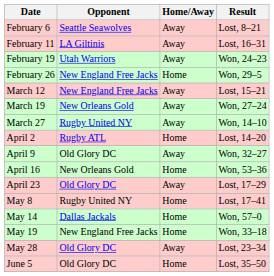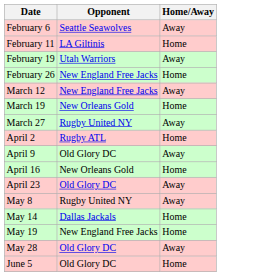 <table class="wikitable">
 <tr>
 <th>Date</th>
 <th>Opponent</th>
 <th>Home/Away</th>
-<th>Result</th>
 </tr>
 <tr bgcolor="#FFCCCC">
 <td>February 6</td>
 <td><a href='#'>Seattle Seawolves</a></td>
 <td>Away</td>
-<td>Lost, 8–21</td>
 </tr>
 <tr bgcolor="#FFCCCC">
 <td>February 11</td>
 <td><a href='#'>LA Giltinis</a></td>
-<td>Away</td>
-<td>Lost, 16–31</td>
+<td>Home</td>
 </tr>
 <tr bgcolor="#CCFFCC">
 <td>February 19</td>
 <td><a href='#'>Utah Warriors</a></td>
 <td>Away</td>
-<td>Won, 24–23</td>
 </tr>
 <tr bgcolor="#CCFFCC">
 <td>February 26</td>
 <td><a href='#'>New England Free Jacks</a></td>
 <td>Home</td>
-<td>Won, 29–5</td>
 </tr>
 <tr bgcolor="#FFCCCC">
 <td>March 12</td>
 <td><a href='#'>New England Free Jacks</a></td>
 <td>Away</td>
-<td>Lost, 15–21</td>
 </tr>
 <tr bgcolor="#CCFFCC">
 <td>March 19</td>
 <td><a href='#'>New Orleans Gold</a></td>
-<td>Away</td>
-<td>Won, 27–24</td>
+<td>Home</td>
 </tr>
 <tr bgcolor="#CCFFCC">
 <td>March 27</td>
 <td><a href='#'>Rugby United NY</a></td>
 <td>Away</td>
-<td>Won, 14–10</td>
 </tr>
 <tr bgcolor="#FFCCCC">
 <td>April 2</td>
 <td><a href='#'>Rugby ATL</a></td>
 <td>Home</td>
-<td>Lost, 14–20</td>
 </tr>
 <tr bgcolor="#CCFFCC">
 <td>April 9</td>
 <td>Old Glory DC</td>
 <td>Away</td>
-<td>Won, 32–27</td>
 </tr>
 <tr bgcolor="#CCFFCC">
 <td>April 16</td>
 <td>New Orleans Gold</td>
 <td>Home</td>
-<td>Won, 53–36</td>
 </tr>
 <tr bgcolor="#FFCCCC">
 <td>April 23</td>
 <td><a href='#'>Old Glory DC</a></td>
 <td>Away</td>
-<td>Lost, 17–29</td>
 </tr>
 <tr bgcolor="#FFCCCC">
 <td>May 8</td>
 <td>Rugby United NY</td>
-<td>Home</td>
-<td>Lost, 17–41</td>
+<td>Away</td>
 </tr>
 <tr bgcolor="#CCFFCC">
 <td>May 14</td>
 <td><a href='#'>Dallas Jackals</a></td>
 <td>Home</td>
-<td>Won, 57–0</td>
 </tr>
 <tr bgcolor="#CCFFCC">
 <td>May 19</td>
 <td>New England Free Jacks</td>
 <td>Home</td>
-<td>Won, 33–18</td>
 </tr>
 <tr bgcolor="#FFCCCC">
 <td>May 28</td>
 <td><a href='#'>Old Glory DC</a></td>
 <td>Away</td>
-<td>Lost, 23–34</td>
 </tr>
 <tr bgcolor="#FFCCCC">
 <td>June 5</td>
 <td>Old Glory DC</td>
 <td>Home</td>
-<td>Lost, 35–50</td>
 </tr>
 </table>
